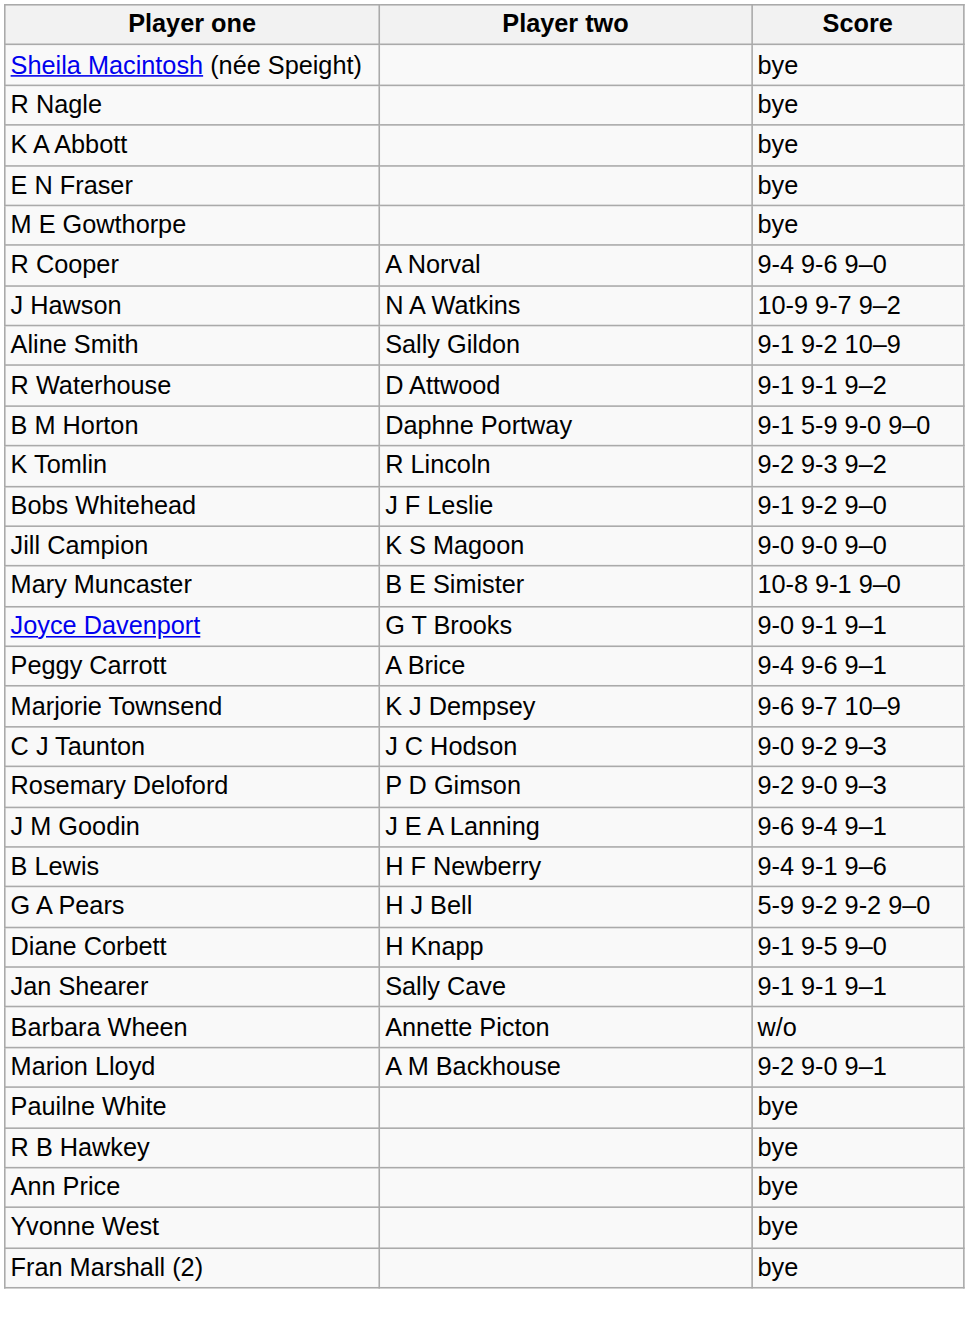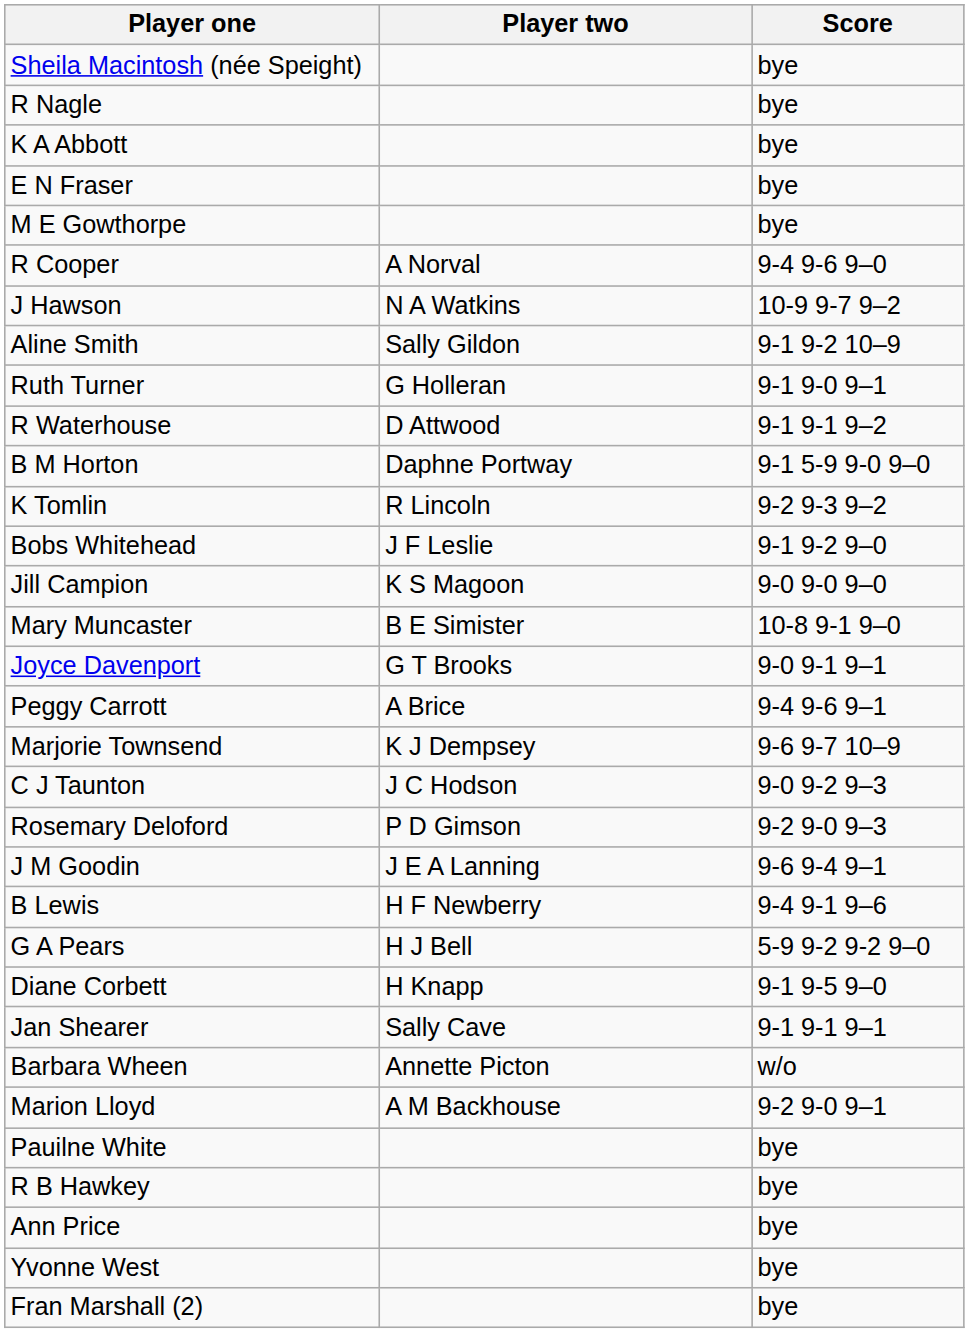 <table class="wikitable">
 <tr>
 <th width=270>Player one</th>
 <th width=270>Player two</th>
 <th width=150>Score</th>
 </tr>
 <tr>
 <td><a href='#'>Sheila Macintosh</a> (née Speight)</td>
 <td></td>
 <td>bye</td>
 </tr>
 <tr>
 <td>R Nagle</td>
 <td></td>
 <td>bye</td>
 </tr>
 <tr>
 <td>K A Abbott</td>
 <td></td>
 <td>bye</td>
 </tr>
 <tr>
 <td>E N Fraser</td>
 <td></td>
 <td>bye</td>
 </tr>
 <tr>
 <td>M E Gowthorpe</td>
 <td></td>
 <td>bye</td>
 </tr>
 <tr>
 <td>R Cooper</td>
 <td>A Norval</td>
 <td>9-4 9-6 9–0</td>
 </tr>
 <tr>
 <td>J Hawson</td>
 <td>N A Watkins</td>
 <td>10-9 9-7 9–2</td>
 </tr>
 <tr>
 <td>Aline Smith</td>
 <td>Sally Gildon</td>
 <td>9-1 9-2 10–9</td>
+</tr>
+<tr>
+<td>Ruth Turner</td>
+<td>G Holleran</td>
+<td>9-1 9-0 9–1</td>
 </tr>
 <tr>
 <td>R Waterhouse</td>
 <td>D Attwood</td>
 <td>9-1 9-1 9–2</td>
 </tr>
 <tr>
 <td>B M Horton</td>
 <td>Daphne Portway</td>
 <td>9-1 5-9 9-0 9–0</td>
 </tr>
 <tr>
 <td>K Tomlin</td>
 <td>R Lincoln</td>
 <td>9-2 9-3 9–2</td>
 </tr>
 <tr>
 <td>Bobs Whitehead</td>
 <td>J F Leslie</td>
 <td>9-1 9-2 9–0</td>
 </tr>
 <tr>
 <td>Jill Campion</td>
 <td>K S Magoon</td>
 <td>9-0 9-0 9–0</td>
 </tr>
 <tr>
 <td>Mary Muncaster</td>
 <td>B E Simister</td>
 <td>10-8 9-1 9–0</td>
 </tr>
 <tr>
 <td><a href='#'>Joyce Davenport</a></td>
 <td>G T Brooks</td>
 <td>9-0 9-1 9–1</td>
 </tr>
 <tr>
 <td>Peggy Carrott</td>
 <td>A Brice</td>
 <td>9-4 9-6 9–1</td>
 </tr>
 <tr>
 <td>Marjorie Townsend</td>
 <td>K J Dempsey</td>
 <td>9-6 9-7 10–9</td>
 </tr>
 <tr>
 <td>C J Taunton</td>
 <td>J C Hodson</td>
 <td>9-0 9-2 9–3</td>
 </tr>
 <tr>
 <td>Rosemary Deloford</td>
 <td>P D Gimson</td>
 <td>9-2 9-0 9–3</td>
 </tr>
 <tr>
 <td>J M Goodin</td>
 <td>J E A Lanning</td>
 <td>9-6 9-4 9–1</td>
 </tr>
 <tr>
 <td>B Lewis</td>
 <td>H F Newberry</td>
 <td>9-4 9-1 9–6</td>
 </tr>
 <tr>
 <td>G A Pears</td>
 <td>H J Bell</td>
 <td>5-9 9-2 9-2 9–0</td>
 </tr>
 <tr>
 <td>Diane Corbett</td>
 <td>H Knapp</td>
 <td>9-1 9-5 9–0</td>
 </tr>
 <tr>
 <td>Jan Shearer</td>
 <td>Sally Cave</td>
 <td>9-1 9-1 9–1</td>
 </tr>
 <tr>
 <td>Barbara Wheen</td>
 <td>Annette Picton</td>
 <td>w/o</td>
 </tr>
 <tr>
 <td>Marion Lloyd</td>
 <td>A M Backhouse</td>
 <td>9-2 9-0 9–1</td>
 </tr>
 <tr>
 <td>Pauilne White</td>
 <td></td>
 <td>bye</td>
 </tr>
 <tr>
 <td>R B Hawkey</td>
 <td></td>
 <td>bye</td>
 </tr>
 <tr>
 <td>Ann Price</td>
 <td></td>
 <td>bye</td>
 </tr>
 <tr>
 <td>Yvonne West</td>
 <td></td>
 <td>bye</td>
 </tr>
 <tr>
 <td>Fran Marshall (2)</td>
 <td></td>
 <td>bye</td>
 </tr>
 </table>
